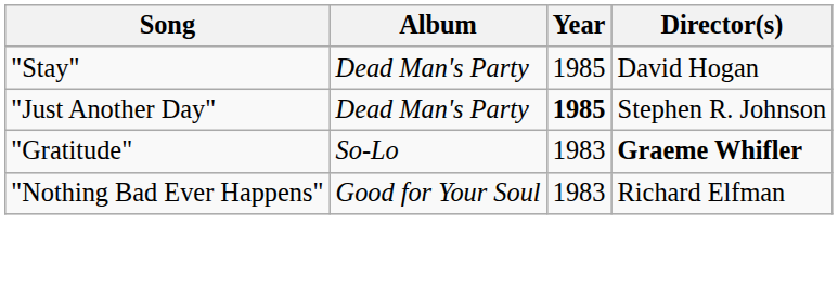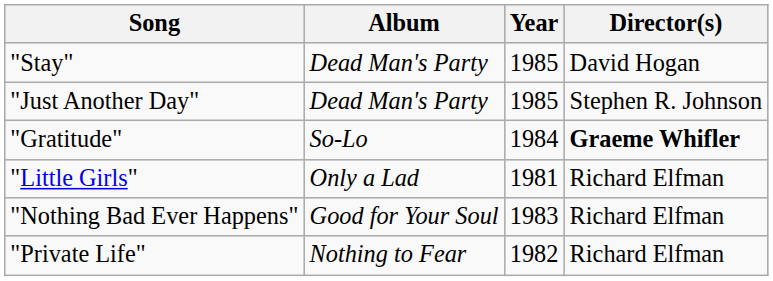 <table class="wikitable">
 <tr>
 <th>Song</th>
 <th>Album</th>
 <th>Year</th>
 <th>Director(s)</th>
 </tr>
 <tr>
 <td>"Stay"</td>
 <td><em>Dead Man's Party</em></td>
 <td>1985</td>
 <td>David Hogan</td>
 </tr>
 <tr>
 <td>"Just Another Day"</td>
 <td><em>Dead Man's Party</em></td>
-<td><strong>1985</strong></td>
+<td>1985</td>
 <td>Stephen R. Johnson</td>
 </tr>
 <tr>
 <td>"Gratitude"</td>
 <td><em>So-Lo</em></td>
-<td>1983</td>
+<td>1984</td>
 <td><strong>Graeme Whifler</strong></td>
+</tr>
+<tr>
+<td>"<a href='#'>Little Girls</a>"</td>
+<td><em>Only a Lad</em></td>
+<td>1981</td>
+<td>Richard Elfman</td>
 </tr>
 <tr>
 <td>"Nothing Bad Ever Happens"</td>
 <td><em>Good for Your Soul</em></td>
 <td>1983</td>
 <td>Richard Elfman</td>
 </tr>
+<tr>
+<td>"Private Life"</td>
+<td><em>Nothing to Fear</em></td>
+<td>1982</td>
+<td>Richard Elfman</td>
+</tr>
 </table>
